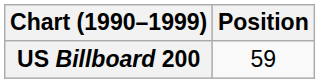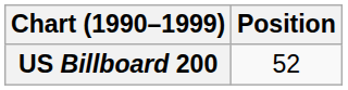 <table class="wikitable plainrowheaders">
 <tr>
 <th>Chart (1990–1999)</th>
 <th>Position</th>
 </tr>
 <tr>
 <th scope="row">US <em>Billboard</em> 200</th>
-<td style="text-align:center;">59</td>
+<td style="text-align:center;">52</td>
 </tr>
 </table>
